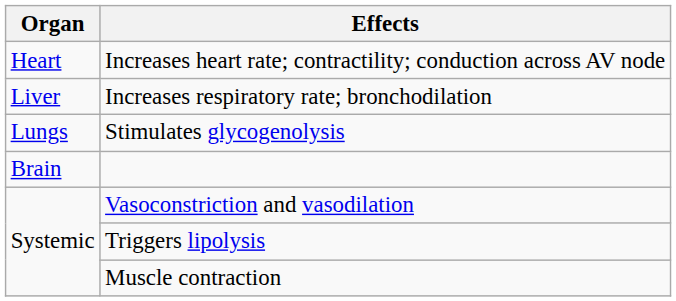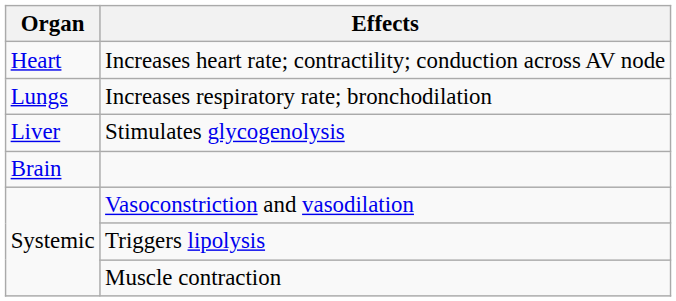 <table class="wikitable" style="float:right; margin:1em">
 <tr>
 <th>Organ</th>
 <th>Effects</th>
 </tr>
 <tr>
 <td><a href='#'>Heart</a></td>
 <td>Increases heart rate; contractility; conduction across AV node</td>
 </tr>
 <tr>
-<td><a href='#'>Liver</a></td>
+<td><a href='#'>Lungs</a></td>
 <td>Increases respiratory rate; bronchodilation</td>
 </tr>
 <tr>
-<td><a href='#'>Lungs</a></td>
+<td><a href='#'>Liver</a></td>
 <td>Stimulates <a href='#'>glycogenolysis</a></td>
 </tr>
 <tr>
 <td><a href='#'>Brain</a></td>
 <td></td>
 </tr>
 <tr>
 <td Rowspan=3>Systemic</td>
 <td><a href='#'>Vasoconstriction</a> and <a href='#'>vasodilation</a></td>
 </tr>
 <tr>
 <td>Triggers <a href='#'>lipolysis</a></td>
 </tr>
 <tr>
 <td>Muscle contraction</td>
 </tr>
 </table>
